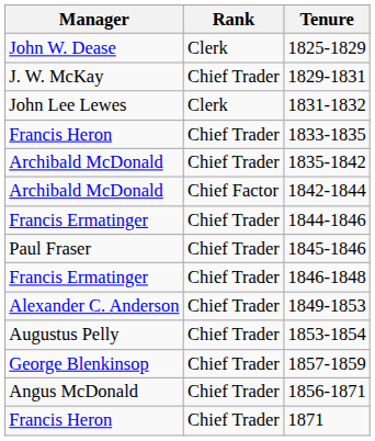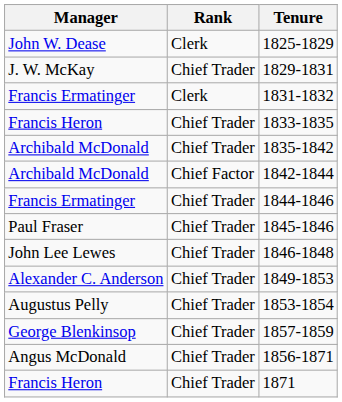 <table class="wikitable">
 <tr>
 <th>Manager</th>
 <th>Rank</th>
 <th>Tenure</th>
 </tr>
 <tr>
 <td><a href='#'>John W. Dease</a></td>
 <td>Clerk</td>
 <td>1825-1829</td>
 </tr>
 <tr>
 <td>J. W. McKay</td>
 <td>Chief Trader</td>
 <td>1829-1831</td>
 </tr>
 <tr>
-<td>John Lee Lewes</td>
+<td><a href='#'>Francis Ermatinger</a></td>
 <td>Clerk</td>
 <td>1831-1832</td>
 </tr>
 <tr>
 <td><a href='#'>Francis Heron</a></td>
 <td>Chief Trader</td>
 <td>1833-1835</td>
 </tr>
 <tr>
 <td><a href='#'>Archibald McDonald</a></td>
 <td>Chief Trader</td>
 <td>1835-1842</td>
 </tr>
 <tr>
 <td><a href='#'>Archibald McDonald</a></td>
 <td>Chief Factor</td>
 <td>1842-1844</td>
 </tr>
 <tr>
 <td><a href='#'>Francis Ermatinger</a></td>
 <td>Chief Trader</td>
 <td>1844-1846</td>
 </tr>
 <tr>
 <td>Paul Fraser</td>
 <td>Chief Trader</td>
 <td>1845-1846</td>
 </tr>
 <tr>
-<td><a href='#'>Francis Ermatinger</a></td>
+<td>John Lee Lewes</td>
 <td>Chief Trader</td>
 <td>1846-1848</td>
 </tr>
 <tr>
 <td><a href='#'>Alexander C. Anderson</a></td>
 <td>Chief Trader</td>
 <td>1849-1853</td>
 </tr>
 <tr>
 <td>Augustus Pelly</td>
 <td>Chief Trader</td>
 <td>1853-1854</td>
 </tr>
 <tr>
 <td><a href='#'>George Blenkinsop</a></td>
 <td>Chief Trader</td>
 <td>1857-1859</td>
 </tr>
 <tr>
 <td>Angus McDonald</td>
 <td>Chief Trader</td>
 <td>1856-1871</td>
 </tr>
 <tr>
 <td><a href='#'>Francis Heron</a></td>
 <td>Chief Trader</td>
 <td>1871</td>
 </tr>
 </table>
